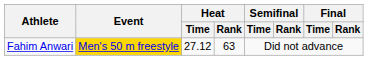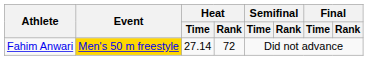 <table class=wikitable style="font-size:90%">
 <tr>
 <th rowspan="2">Athlete</th>
 <th rowspan="2">Event</th>
 <th colspan="2">Heat</th>
 <th colspan="2">Semifinal</th>
 <th colspan="2">Final</th>
 </tr>
 <tr style="font-size:95%">
 <th>Time</th>
 <th>Rank</th>
 <th>Time</th>
 <th>Rank</th>
 <th>Time</th>
 <th>Rank</th>
 </tr>
 <tr align=center>
 <td align=left><a href='#'>Fahim Anwari</a></td>
 <td align=left style="background: gold;"><a href='#'>Men's 50 m freestyle</a></td>
-<td>27.12</td>
-<td>63</td>
+<td>27.14</td>
+<td>72</td>
 <td colspan=4>Did not advance</td>
 </tr>
 </table>
